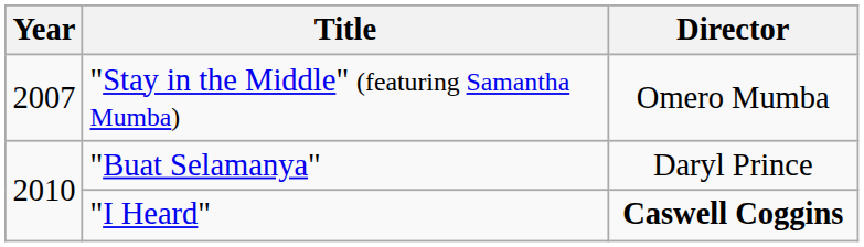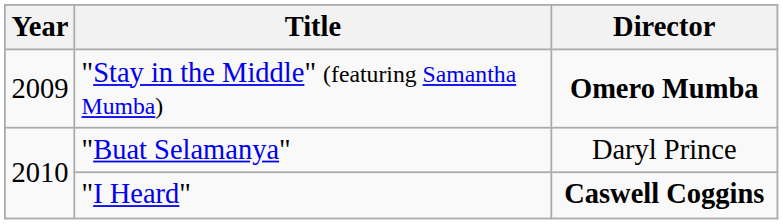 <table class="wikitable">
 <tr>
 <th>Year</th>
 <th width="260">Title</th>
 <th width="120">Director</th>
 </tr>
 <tr>
-<td>2007</td>
+<td>2009</td>
 <td>"<a href='#'>Stay in the Middle</a>" <small>(featuring <a href='#'>Samantha Mumba</a>)<br></small></td>
-<td align="center">Omero Mumba</td>
+<td align="center"><strong>Omero Mumba</strong></td>
 </tr>
 <tr>
 <td rowspan="2">2010</td>
 <td>"<a href='#'>Buat Selamanya</a>"</td>
 <td align="center">Daryl Prince</td>
 </tr>
 <tr>
 <td>"<a href='#'>I Heard</a>"</td>
 <td align="center"><strong>Caswell Coggins</strong></td>
 </tr>
 </table>
